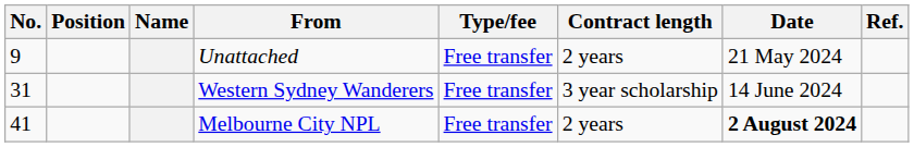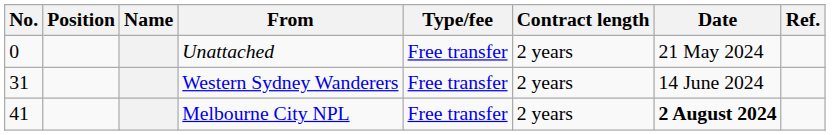 <table class="wikitable plainrowheaders sortable" style="text-align:center; text-align:left">
 <tr>
 <th>No.</th>
 <th>Position</th>
 <th>Name</th>
 <th>From</th>
 <th>Type/fee</th>
 <th>Contract length</th>
 <th>Date</th>
 <th>Ref.</th>
 </tr>
 <tr>
-<td>9</td>
+<td>0</td>
 <td></td>
 <th scope="row"></th>
 <td><em>Unattached</em></td>
 <td><a href='#'>Free transfer</a></td>
 <td>2 years</td>
 <td>21 May 2024</td>
 <td></td>
 </tr>
 <tr>
 <td>31</td>
 <td></td>
 <th scope="row"></th>
 <td><a href='#'>Western Sydney Wanderers</a></td>
 <td><a href='#'>Free transfer</a></td>
-<td>3 year scholarship</td>
+<td>2 years</td>
 <td>14 June 2024</td>
 <td></td>
 </tr>
 <tr>
 <td>41</td>
 <td></td>
 <th scope="row"></th>
 <td><a href='#'>Melbourne City NPL</a></td>
 <td><a href='#'>Free transfer</a></td>
 <td>2 years</td>
 <td><strong>2 August 2024</strong></td>
 <td></td>
 </tr>
 </table>
